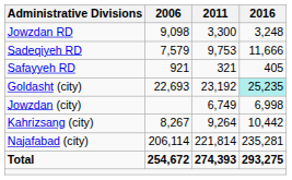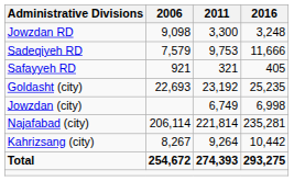 <table class="wikitable">
 <tr>
 <th>Administrative Divisions</th>
 <th>2006</th>
 <th>2011</th>
 <th>2016</th>
 </tr>
 <tr>
 <td><a href='#'>Jowzdan RD</a></td>
 <td style="text-align: right;">9,098</td>
 <td style="text-align: right;">3,300</td>
 <td style="text-align: right;">3,248</td>
 </tr>
 <tr>
 <td><a href='#'>Sadeqiyeh RD</a></td>
 <td style="text-align: right;">7,579</td>
 <td style="text-align: right;">9,753</td>
 <td style="text-align: right;">11,666</td>
 </tr>
 <tr>
 <td><a href='#'>Safayyeh RD</a></td>
 <td style="text-align: right;">921</td>
 <td style="text-align: right;">321</td>
 <td style="text-align: right;">405</td>
 </tr>
 <tr>
 <td><a href='#'>Goldasht</a> (city)</td>
 <td style="text-align: right;">22,693</td>
 <td style="text-align: right;">23,192</td>
-<td style="background: paleturquoise; text-align: right;">25,235</td>
+<td style="text-align: right;">25,235</td>
 </tr>
 <tr>
 <td><a href='#'>Jowzdan</a> (city)</td>
 <td style="text-align: right;"></td>
 <td style="text-align: right;">6,749</td>
 <td style="text-align: right;">6,998</td>
 </tr>
 <tr>
+<td><a href='#'>Najafabad</a> (city)</td>
+<td style="text-align: right;">206,114</td>
+<td style="text-align: right;">221,814</td>
+<td style="text-align: right;">235,281</td>
+</tr>
+<tr>
 <td><a href='#'>Kahrizsang</a> (city)</td>
 <td style="text-align: right;">8,267</td>
 <td style="text-align: right;">9,264</td>
 <td style="text-align: right;">10,442</td>
-</tr>
-<tr>
-<td><a href='#'>Najafabad</a> (city)</td>
-<td style="text-align: right;">206,114</td>
-<td style="text-align: right;">221,814</td>
-<td style="text-align: right;">235,281</td>
 </tr>
 <tr>
 <td><strong>Total</strong></td>
 <td style="text-align: right;"><strong>254,672</strong></td>
 <td style="text-align: right;"><strong>274,393</strong></td>
 <td style="text-align: right;"><strong>293,275</strong></td>
 </tr>
 <tr>
 <td colspan=4></td>
 </tr>
 </table>
